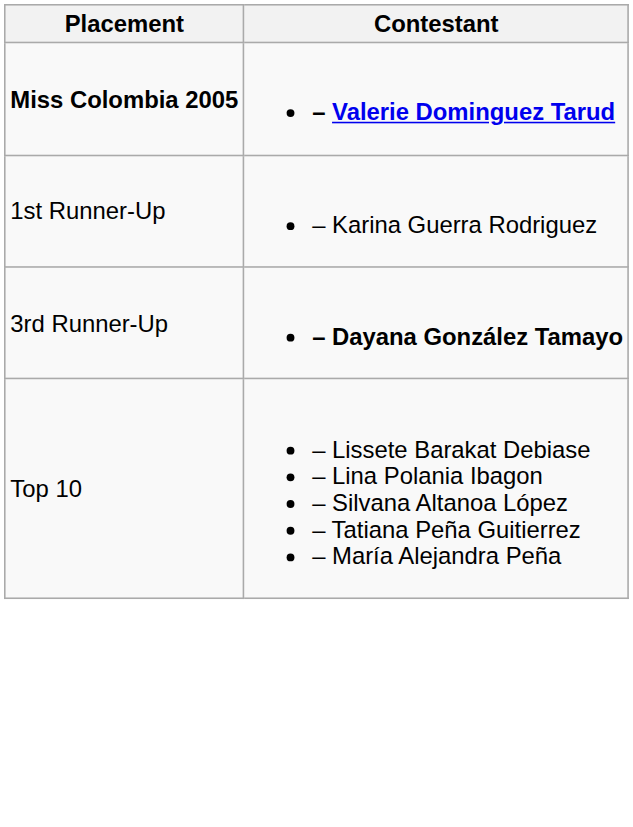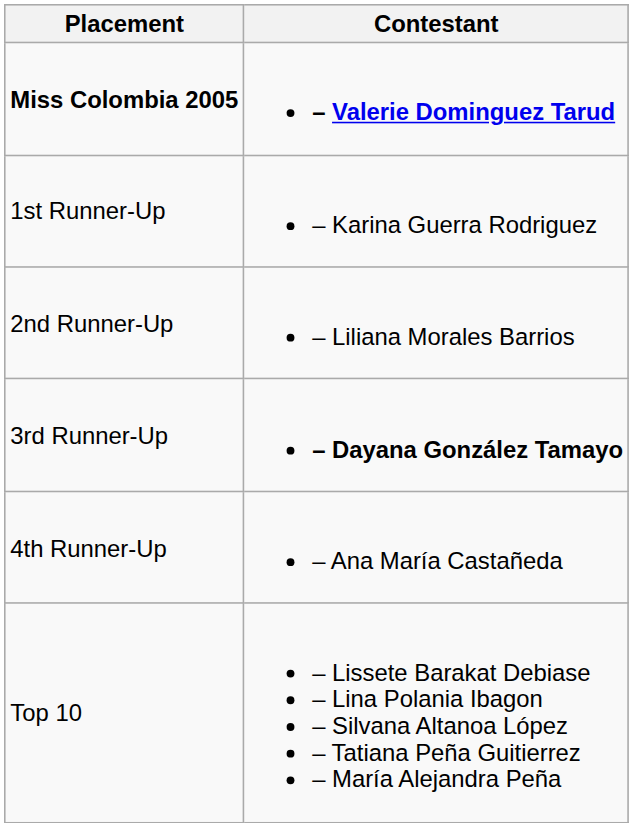 <table class="wikitable sortable" style="font-size:95%;">
 <tr>
 <th>Placement</th>
 <th>Contestant</th>
 </tr>
 <tr>
 <td><strong>Miss Colombia 2005</strong></td>
 <td><br><ul><li><strong> – <a href='#'>Valerie Dominguez Tarud</a></strong></li></ul></td>
 </tr>
 <tr>
 <td>1st Runner-Up</td>
 <td><br><ul><li> – Karina Guerra Rodriguez</li></ul></td>
 </tr>
 <tr>
+<td>2nd Runner-Up</td>
+<td><br><ul><li> – Liliana Morales Barrios</li></ul></td>
+</tr>
+<tr>
 <td>3rd Runner-Up</td>
 <td><strong><br><ul><li> – Dayana González Tamayo</li></ul></strong></td>
+</tr>
+<tr>
+<td>4th Runner-Up</td>
+<td><br><ul><li> – Ana María Castañeda</li></ul></td>
 </tr>
 <tr>
 <td>Top 10</td>
 <td><br><ul><li> – Lissete Barakat Debiase</li><li> – Lina Polania Ibagon</li><li> – Silvana Altanoa López</li><li> – Tatiana Peña Guitierrez</li><li> – María Alejandra Peña</li></ul></td>
 </tr>
 </table>
